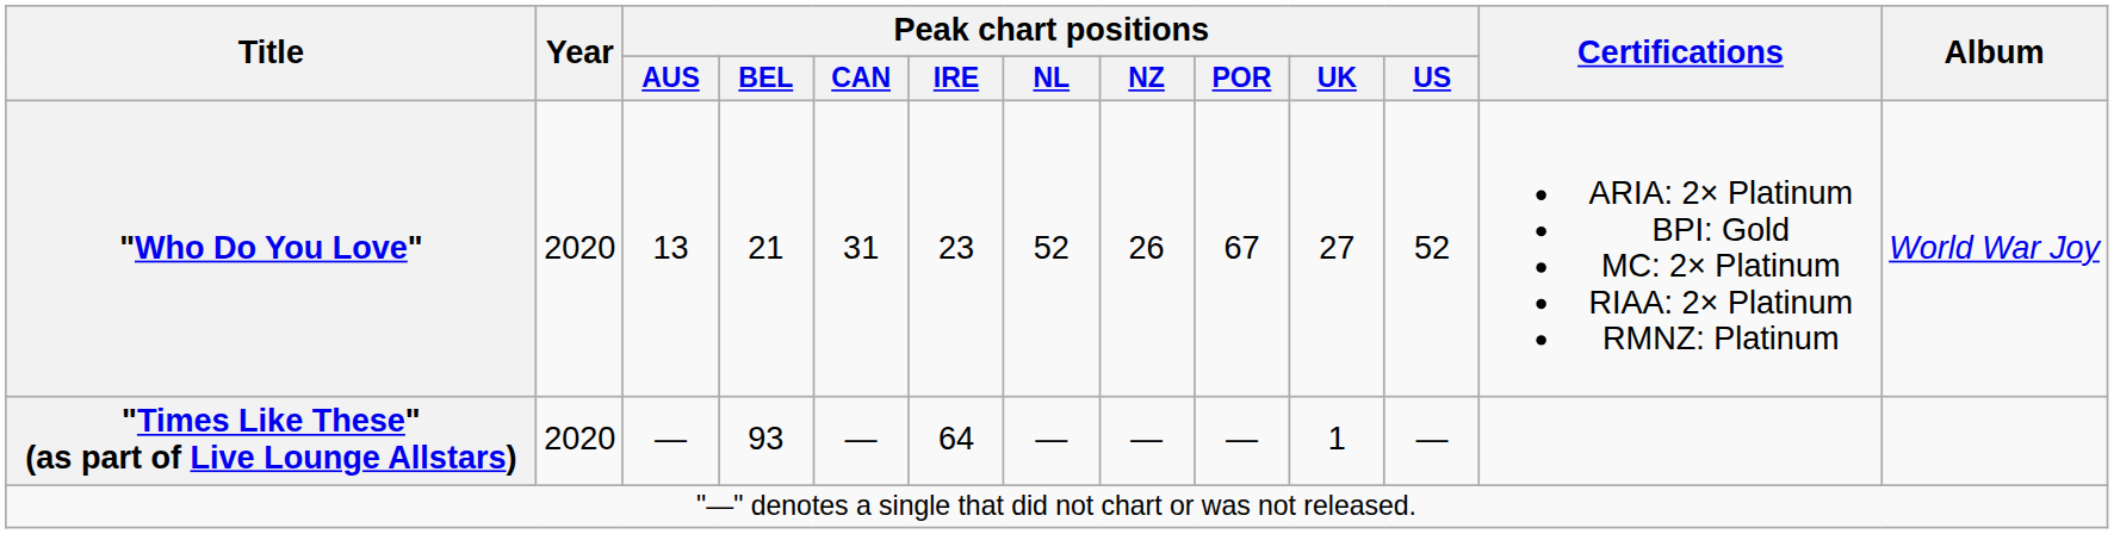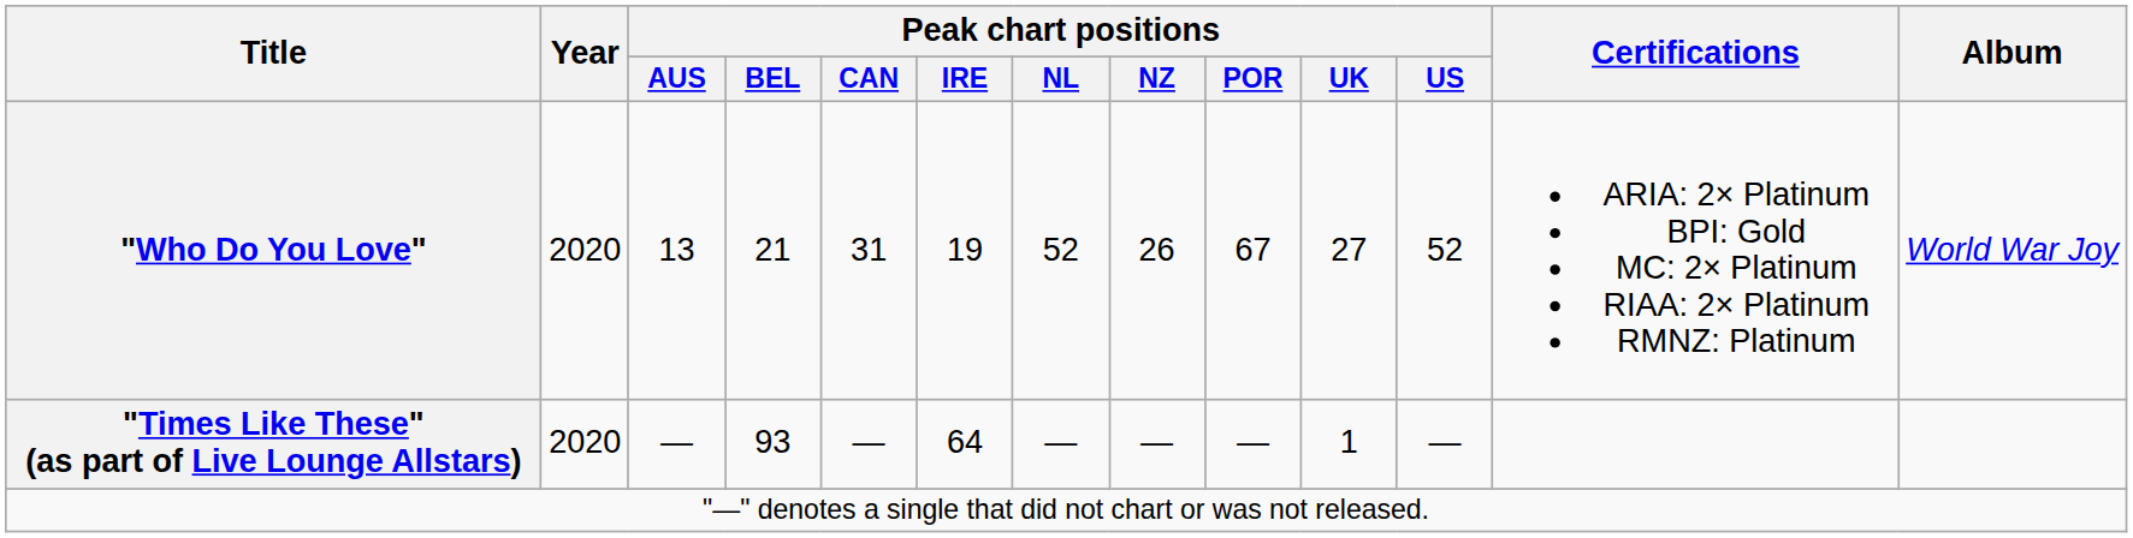 <table class="wikitable plainrowheaders" style="text-align:center;">
 <tr>
 <th scope="col" rowspan="2" style="width:16em;">Title</th>
 <th scope="col" rowspan="2" style="width:1em;">Year</th>
 <th scope="col" colspan="9">Peak chart positions</th>
 <th scope="col" rowspan="2" style="width:12em;"><a href='#'>Certifications</a></th>
 <th scope="col" rowspan="2">Album</th>
 </tr>
 <tr>
 <th scope="col" style="width:3em;font-size:85%;"><a href='#'>AUS</a><br></th>
 <th scope="col" style="width:3em;font-size:85%;"><a href='#'>BEL</a><br></th>
 <th scope="col" style="width:3em;font-size:85%;"><a href='#'>CAN</a><br></th>
 <th scope="col" style="width:3em;font-size:85%;"><a href='#'>IRE</a><br></th>
 <th scope="col" style="width:3em;font-size:85%;"><a href='#'>NL</a><br></th>
 <th scope="col" style="width:3em;font-size:85%;"><a href='#'>NZ</a><br></th>
 <th scope="col" style="width:3em;font-size:85%;"><a href='#'>POR</a><br></th>
 <th scope="col" style="width:3em;font-size:85%;"><a href='#'>UK</a><br></th>
 <th scope="col" style="width:3em;font-size:85%;"><a href='#'>US</a><br></th>
 </tr>
 <tr>
 <th scope="row">"<a href='#'>Who Do You Love</a>"<br></th>
 <td>2020</td>
 <td>13</td>
 <td>21</td>
 <td>31</td>
-<td>23</td>
+<td>19</td>
 <td>52</td>
 <td>26</td>
 <td>67</td>
 <td>27</td>
 <td>52</td>
 <td><br><ul><li>ARIA: 2× Platinum</li><li>BPI: Gold</li><li>MC: 2× Platinum</li><li>RIAA: 2× Platinum</li><li>RMNZ: Platinum</li></ul></td>
 <td><em><a href='#'>World War Joy</a></em></td>
 </tr>
 <tr>
 <th scope="row">"<a href='#'>Times Like These</a>"<br><span>(as part of <a href='#'>Live Lounge Allstars</a>)</span></th>
 <td>2020</td>
 <td>—</td>
 <td>93</td>
 <td>—</td>
 <td>64</td>
 <td>—</td>
 <td>—</td>
 <td>—</td>
 <td>1</td>
 <td>—</td>
 <td></td>
 <td></td>
 </tr>
 <tr>
 <td colspan="14" style="font-size:85%">"—" denotes a single that did not chart or was not released.</td>
 </tr>
 </table>
